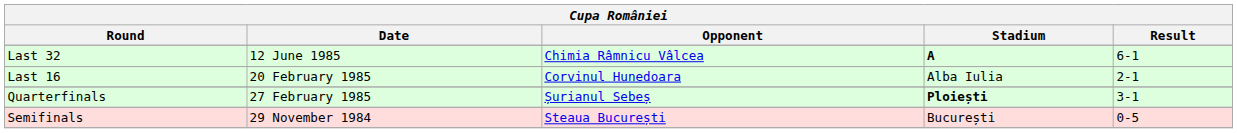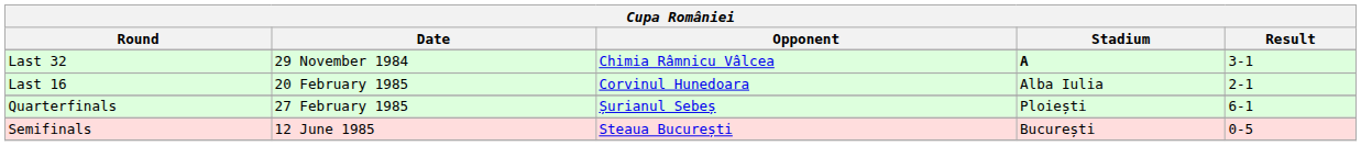 <table class="wikitable" style="width:80%;">
 <tr>
 <th colspan="5" style="text-align:center;"><em>Cupa României</em></th>
 </tr>
 <tr>
 <th>Round</th>
 <th>Date</th>
 <th>Opponent</th>
 <th>Stadium</th>
 <th>Result</th>
 </tr>
 <tr>
 </tr>
 <tr bgcolor="#ddffdd">
 <td>Last 32</td>
-<td>12 June 1985</td>
+<td>29 November 1984</td>
 <td><a href='#'>Chimia Râmnicu Vâlcea</a></td>
 <td><strong>A</strong></td>
-<td>6-1</td>
+<td>3-1</td>
 </tr>
 <tr>
 </tr>
 <tr bgcolor="#ddffdd">
 <td>Last 16</td>
 <td>20 February 1985</td>
 <td><a href='#'>Corvinul Hunedoara</a></td>
 <td>Alba Iulia</td>
 <td>2-1</td>
 </tr>
 <tr>
 </tr>
 <tr bgcolor="#ddffdd">
 <td>Quarterfinals</td>
 <td>27 February 1985</td>
 <td><a href='#'>Șurianul Sebeș</a></td>
-<td><strong>Ploiești</strong></td>
-<td>3-1</td>
+<td>Ploiești</td>
+<td>6-1</td>
 </tr>
 <tr>
 </tr>
 <tr bgcolor="#ffdddd">
 <td>Semifinals</td>
-<td>29 November 1984</td>
+<td>12 June 1985</td>
 <td><a href='#'>Steaua București</a></td>
 <td>București</td>
 <td>0-5</td>
 </tr>
 <tr>
 </tr>
 </table>
